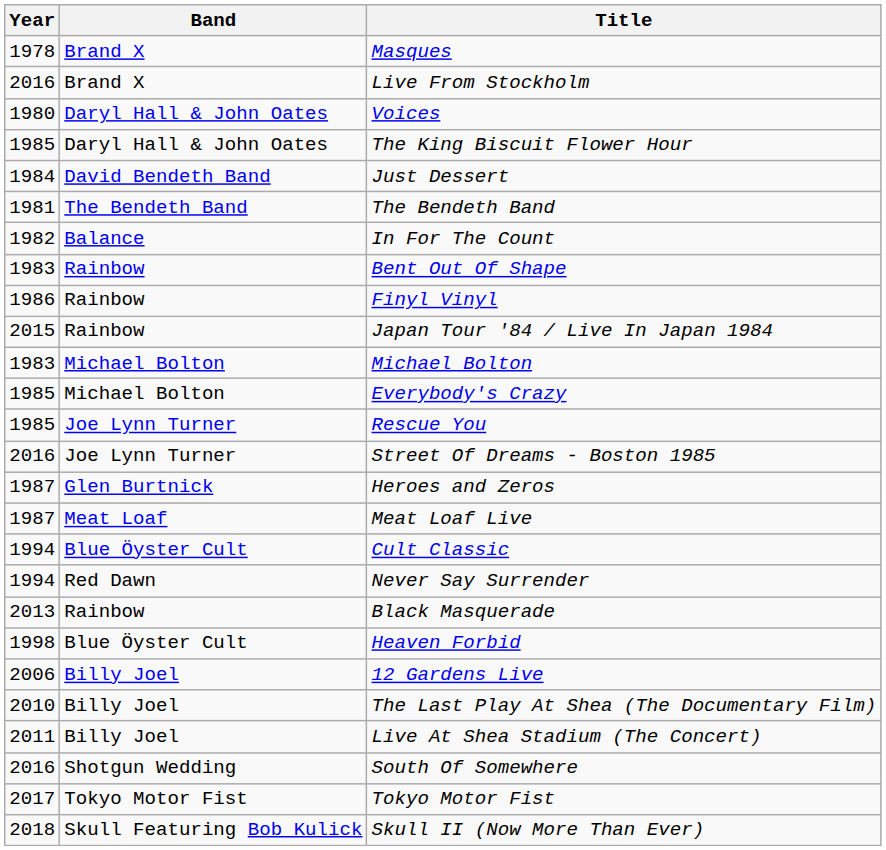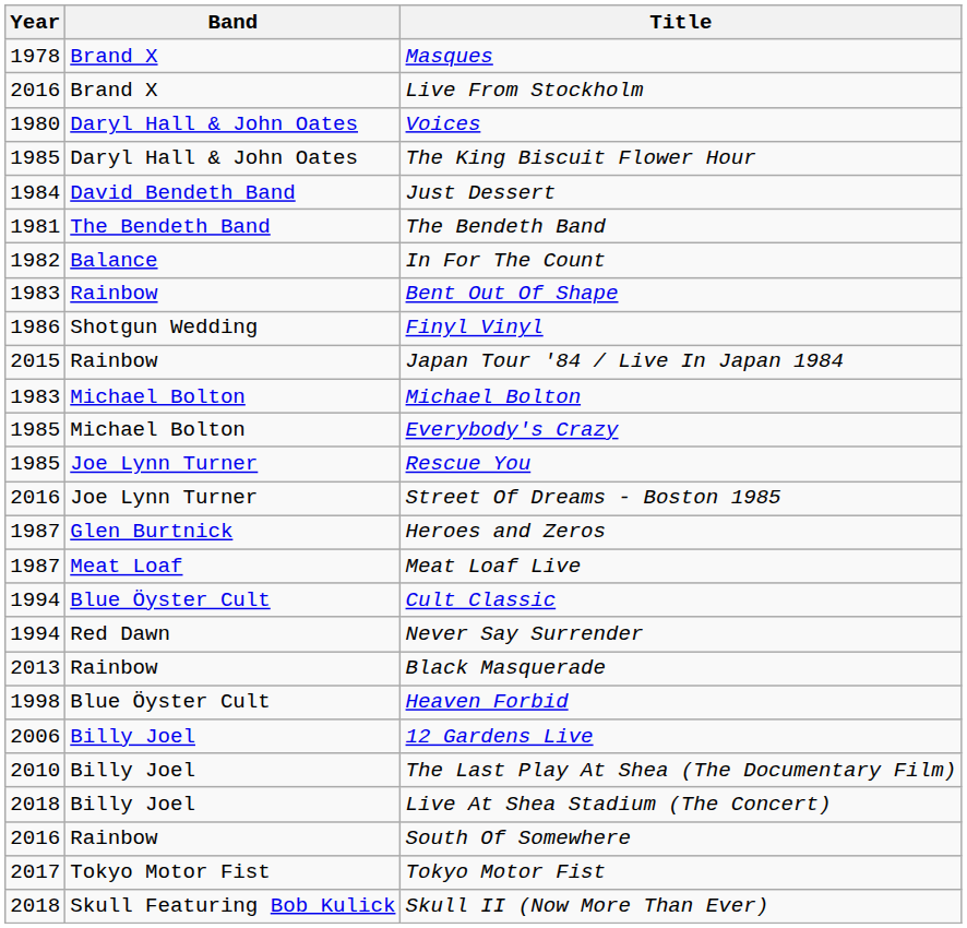 <table class="wikitable">
 <tr>
 <th>Year</th>
 <th>Band</th>
 <th>Title</th>
 </tr>
 <tr>
 <td>1978</td>
 <td><a href='#'>Brand X</a></td>
 <td><em><a href='#'>Masques</a></em></td>
 </tr>
 <tr>
 <td>2016</td>
 <td>Brand X</td>
 <td><em>Live From Stockholm</em></td>
 </tr>
 <tr>
 <td>1980</td>
 <td><a href='#'>Daryl Hall & John Oates</a></td>
 <td><a href='#'><em>Voices</em></a></td>
 </tr>
 <tr>
 <td>1985</td>
 <td>Daryl Hall & John Oates</td>
 <td><em>The King Biscuit Flower Hour</em></td>
 </tr>
 <tr>
 <td>1984</td>
 <td><a href='#'>David Bendeth Band</a></td>
 <td><em>Just Dessert</em></td>
 </tr>
 <tr>
 <td>1981</td>
 <td><a href='#'>The Bendeth Band</a></td>
 <td><em>The Bendeth Band</em></td>
 </tr>
 <tr>
 <td>1982</td>
 <td><a href='#'>Balance</a></td>
 <td><em>In For The Count</em></td>
 </tr>
 <tr>
 <td>1983</td>
 <td><a href='#'>Rainbow</a></td>
 <td><a href='#'><em>Bent Out Of Shape</em></a></td>
 </tr>
 <tr>
 <td>1986</td>
-<td>Rainbow</td>
+<td>Shotgun Wedding</td>
 <td><em><a href='#'>Finyl Vinyl</a></em></td>
 </tr>
 <tr>
 <td>2015</td>
 <td>Rainbow</td>
 <td><em>Japan Tour '84 /</em> <em>Live In Japan 1984</em></td>
 </tr>
 <tr>
 <td>1983</td>
 <td><a href='#'>Michael Bolton</a></td>
 <td><em><a href='#'>Michael Bolton</a></em></td>
 </tr>
 <tr>
 <td>1985</td>
 <td>Michael Bolton</td>
 <td><em><a href='#'>Everybody's Crazy</a></em></td>
 </tr>
 <tr>
 <td>1985</td>
 <td><a href='#'>Joe Lynn Turner</a></td>
 <td><em><a href='#'>Rescue You</a></em></td>
 </tr>
 <tr>
 <td>2016</td>
 <td>Joe Lynn Turner</td>
 <td><em>Street Of Dreams - Boston 1985</em></td>
 </tr>
 <tr>
 <td>1987</td>
 <td><a href='#'>Glen Burtnick</a></td>
 <td><em>Heroes and Zeros</em></td>
 </tr>
 <tr>
 <td>1987</td>
 <td><a href='#'>Meat Loaf</a></td>
 <td><em>Meat Loaf Live</em></td>
 </tr>
 <tr>
 <td>1994</td>
 <td><a href='#'>Blue Öyster Cult</a></td>
 <td><em><a href='#'>Cult Classic</a></em></td>
 </tr>
 <tr>
 <td>1994</td>
 <td>Red Dawn</td>
 <td><em>Never Say Surrender</em></td>
 </tr>
 <tr>
 <td>2013</td>
 <td>Rainbow</td>
 <td><em>Black Masquerade</em></td>
 </tr>
 <tr>
 <td>1998</td>
 <td>Blue Öyster Cult</td>
 <td><em><a href='#'>Heaven Forbid</a></em></td>
 </tr>
 <tr>
 <td>2006</td>
 <td><a href='#'>Billy Joel</a></td>
 <td><em><a href='#'>12 Gardens Live</a></em></td>
 </tr>
 <tr>
 <td>2010</td>
 <td>Billy Joel</td>
 <td><em>The Last Play At Shea (The Documentary Film)</em></td>
 </tr>
 <tr>
-<td>2011</td>
+<td>2018</td>
 <td>Billy Joel</td>
 <td><em>Live At Shea Stadium (The Concert)</em></td>
 </tr>
 <tr>
 <td>2016</td>
-<td>Shotgun Wedding</td>
+<td>Rainbow</td>
 <td><em>South Of Somewhere</em></td>
 </tr>
 <tr>
 <td>2017</td>
 <td>Tokyo Motor Fist</td>
 <td><em>Tokyo Motor Fist</em></td>
 </tr>
 <tr>
 <td>2018</td>
 <td>Skull Featuring <a href='#'>Bob Kulick</a></td>
 <td><em>Skull II (Now More Than Ever)</em></td>
 </tr>
 </table>
